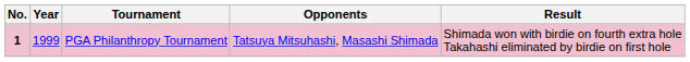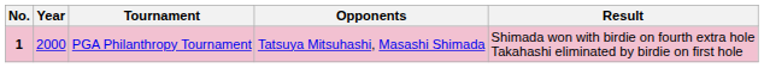 <table class="wikitable" style="font-size:95%;">
 <tr>
 <th>No.</th>
 <th>Year</th>
 <th>Tournament</th>
 <th>Opponents</th>
 <th>Result</th>
 </tr>
 <tr style="background:#F2C1D1;">
 <td align=center><strong>1</strong></td>
-<td><a href='#'>1999</a></td>
+<td><a href='#'>2000</a></td>
 <td><a href='#'>PGA Philanthropy Tournament</a></td>
 <td> <a href='#'>Tatsuya Mitsuhashi</a>,  <a href='#'>Masashi Shimada</a></td>
 <td>Shimada won with birdie on fourth extra hole<br>Takahashi eliminated by birdie on first hole</td>
 </tr>
 </table>
